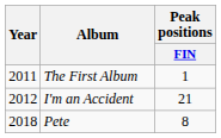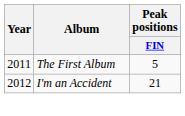 <table class="wikitable">
 <tr>
 <th rowspan="2" style="text-align:center; width:10px;">Year</th>
 <th rowspan="2" style="text-align:center; width:120px;">Album</th>
 <th style="text-align:center; width:20px;">Peak positions</th>
 </tr>
 <tr>
 <th scope="col" style="width:3em;font-size:90%;"><a href='#'>FIN</a><br></th>
 </tr>
 <tr>
 <td style="text-align:center;">2011</td>
 <td><em>The First Album</em></td>
-<td style="text-align:center;">1</td>
+<td style="text-align:center;">5</td>
 </tr>
 <tr>
 <td style="text-align:center;">2012</td>
 <td><em>I'm an Accident</em></td>
 <td style="text-align:center;">21</td>
 </tr>
-<tr>
-<td style="text-align:center;">2018</td>
-<td><em>Pete</em></td>
-<td style="text-align:center;">8<br></td>
-</tr>
 </table>
